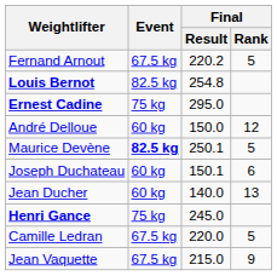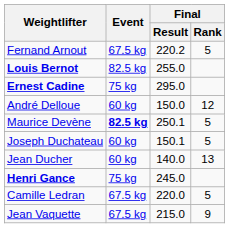 <table class=wikitable style="font-size:90%">
 <tr>
 <th rowspan=2>Weightlifter</th>
 <th rowspan=2>Event</th>
 <th colspan=2>Final</th>
 </tr>
 <tr>
 <th>Result</th>
 <th>Rank</th>
 </tr>
 <tr>
 <td><a href='#'>Fernand Arnout</a></td>
 <td><a href='#'>67.5 kg</a></td>
 <td align=center>220.2</td>
 <td align=center>5</td>
 </tr>
 <tr>
 <td><strong><a href='#'>Louis Bernot</a></strong></td>
 <td><a href='#'>82.5 kg</a></td>
-<td align=center>254.8</td>
+<td align=center>255.0</td>
 <td align=center></td>
 </tr>
 <tr>
 <td><strong><a href='#'>Ernest Cadine</a></strong></td>
 <td><a href='#'>75 kg</a></td>
 <td align=center>295.0</td>
 <td align=center></td>
 </tr>
 <tr>
 <td><a href='#'>André Delloue</a></td>
 <td><a href='#'>60 kg</a></td>
 <td align=center>150.0</td>
 <td align=center>12</td>
 </tr>
 <tr>
 <td><a href='#'>Maurice Devène</a></td>
 <td><strong><a href='#'>82.5 kg</a></strong></td>
 <td align=center>250.1</td>
 <td align=center>5</td>
 </tr>
 <tr>
 <td><a href='#'>Joseph Duchateau</a></td>
 <td><a href='#'>60 kg</a></td>
 <td align=center>150.1</td>
-<td align=center>6</td>
+<td align=center>5</td>
 </tr>
 <tr>
 <td><a href='#'>Jean Ducher</a></td>
 <td><a href='#'>60 kg</a></td>
 <td align=center>140.0</td>
 <td align=center>13</td>
 </tr>
 <tr>
 <td><strong><a href='#'>Henri Gance</a></strong></td>
 <td><a href='#'>75 kg</a></td>
 <td align=center>245.0</td>
 <td align=center></td>
 </tr>
 <tr>
 <td><a href='#'>Camille Ledran</a></td>
 <td><a href='#'>67.5 kg</a></td>
 <td align=center>220.0</td>
 <td align=center>5</td>
 </tr>
 <tr>
 <td><a href='#'>Jean Vaquette</a></td>
 <td><a href='#'>67.5 kg</a></td>
 <td align=center>215.0</td>
 <td align=center>9</td>
 </tr>
 </table>
